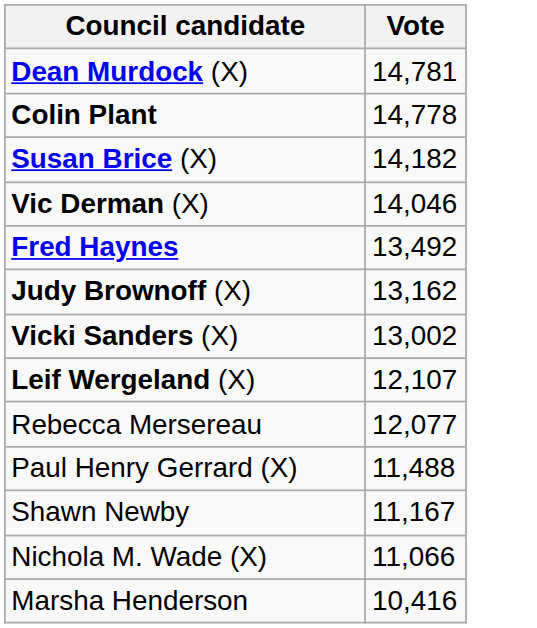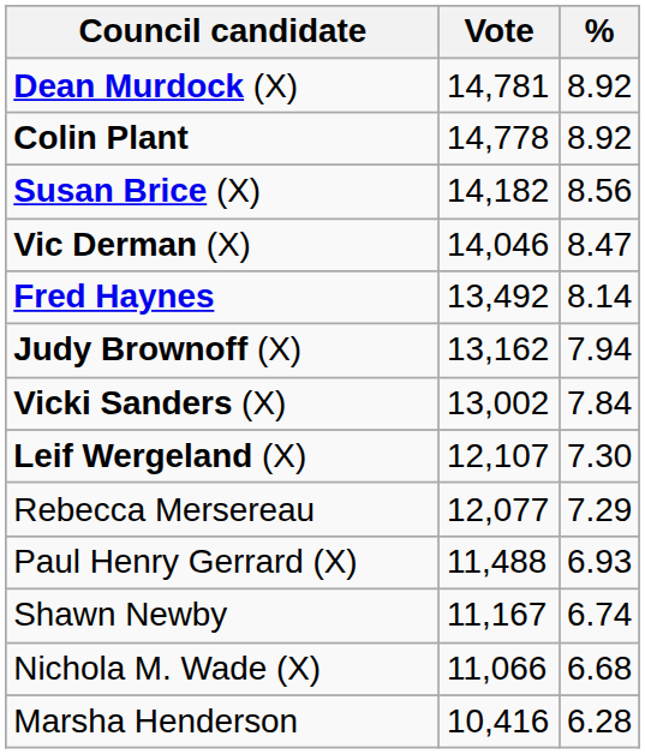 <table class="wikitable">
 <tr>
 <th bgcolor="#DDDDFF" width="200px">Council candidate</th>
 <th bgcolor="#DDDDFF" width="50px">Vote</th>
+<th bgcolor="#DDDDFF" width="30px">%</th>
 </tr>
 <tr>
 <td><strong><a href='#'>Dean Murdock</a></strong> (X)</td>
 <td>14,781</td>
+<td>8.92</td>
 </tr>
 <tr>
 <td><strong>Colin Plant</strong></td>
 <td>14,778</td>
+<td>8.92</td>
 </tr>
 <tr>
 <td><strong><a href='#'>Susan Brice</a></strong> (X)</td>
 <td>14,182</td>
+<td>8.56</td>
 </tr>
 <tr>
 <td><strong>Vic Derman</strong> (X)</td>
 <td>14,046</td>
+<td>8.47</td>
 </tr>
 <tr>
 <td><strong><a href='#'>Fred Haynes</a></strong></td>
 <td>13,492</td>
+<td>8.14</td>
 </tr>
 <tr>
 <td><strong>Judy Brownoff</strong> (X)</td>
 <td>13,162</td>
+<td>7.94</td>
 </tr>
 <tr>
 <td><strong>Vicki Sanders</strong> (X)</td>
 <td>13,002</td>
+<td>7.84</td>
 </tr>
 <tr>
 <td><strong>Leif Wergeland</strong> (X)</td>
 <td>12,107</td>
+<td>7.30</td>
 </tr>
 <tr>
 <td>Rebecca Mersereau</td>
 <td>12,077</td>
+<td>7.29</td>
 </tr>
 <tr>
 <td>Paul Henry Gerrard (X)</td>
 <td>11,488</td>
+<td>6.93</td>
 </tr>
 <tr>
 <td>Shawn Newby</td>
 <td>11,167</td>
+<td>6.74</td>
 </tr>
 <tr>
 <td>Nichola M. Wade (X)</td>
 <td>11,066</td>
+<td>6.68</td>
 </tr>
 <tr>
 <td>Marsha Henderson</td>
 <td>10,416</td>
+<td>6.28</td>
 </tr>
 </table>
